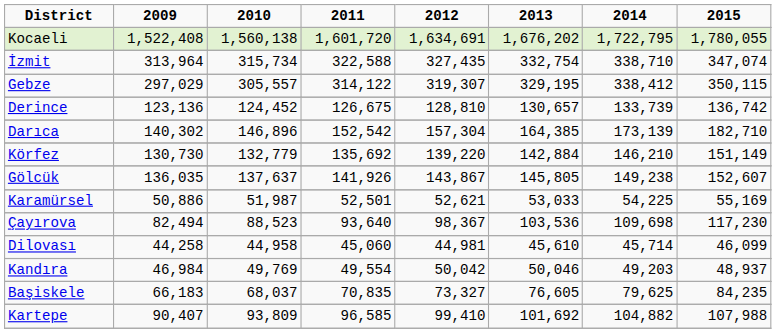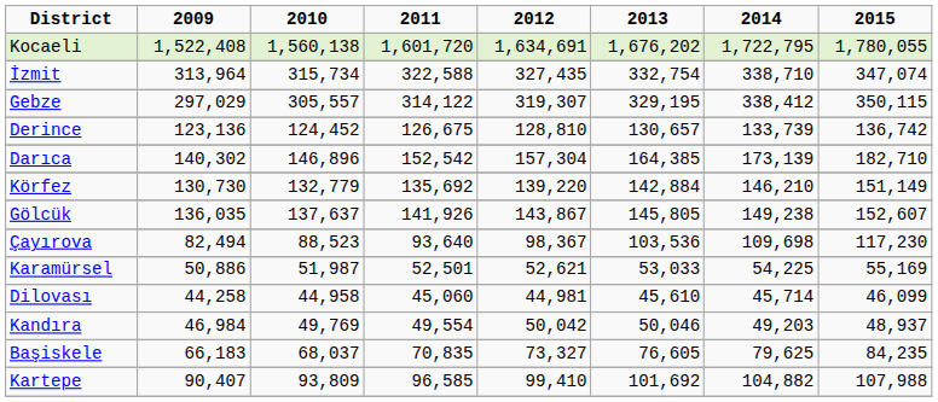 <table class="sortable wikitable">
 <tr ---->
 <td align="center" style="width:70pt;"><strong>District</strong></td>
 <td align="center" style="width:60pt;"><strong>2009</strong></td>
 <td align="center" style="width:60pt;"><strong>2010</strong></td>
 <td align="center" style="width:60pt;"><strong>2011</strong></td>
 <td align="center" style="width:60pt;"><strong>2012</strong></td>
 <td align="center" style="width:60pt;"><strong>2013</strong></td>
 <td align="center" style="width:60pt;"><strong>2014</strong></td>
 <td align="center" style="width:60pt;"><strong>2015</strong></td>
 </tr>
 <tr ---->
 </tr>
 <tr bgcolor=#E2F2D2 align=right>
 <td align=left>Kocaeli</td>
 <td>1,522,408</td>
 <td>1,560,138</td>
 <td>1,601,720</td>
 <td>1,634,691</td>
 <td>1,676,202</td>
 <td>1,722,795</td>
 <td>1,780,055</td>
 </tr>
 <tr ---->
 </tr>
 <tr align=right>
 <td align=left><a href='#'>İzmit</a></td>
 <td>313,964</td>
 <td>315,734</td>
 <td>322,588</td>
 <td>327,435</td>
 <td>332,754</td>
 <td>338,710</td>
 <td>347,074</td>
 </tr>
 <tr ---->
 </tr>
 <tr align=right>
 <td align=left><a href='#'>Gebze</a></td>
 <td>297,029</td>
 <td>305,557</td>
 <td>314,122</td>
 <td>319,307</td>
 <td>329,195</td>
 <td>338,412</td>
 <td>350,115</td>
 </tr>
 <tr ---->
 </tr>
 <tr align=right>
 <td align=left><a href='#'>Derince</a></td>
 <td>123,136</td>
 <td>124,452</td>
 <td>126,675</td>
 <td>128,810</td>
 <td>130,657</td>
 <td>133,739</td>
 <td>136,742</td>
 </tr>
 <tr ---->
 </tr>
 <tr align=right>
 <td align=left><a href='#'>Darıca</a></td>
 <td>140,302</td>
 <td>146,896</td>
 <td>152,542</td>
 <td>157,304</td>
 <td>164,385</td>
 <td>173,139</td>
 <td>182,710</td>
 </tr>
 <tr ---->
 </tr>
 <tr align=right>
 <td align=left><a href='#'>Körfez</a></td>
 <td>130,730</td>
 <td>132,779</td>
 <td>135,692</td>
 <td>139,220</td>
 <td>142,884</td>
 <td>146,210</td>
 <td>151,149</td>
 </tr>
 <tr ---->
 </tr>
 <tr align=right>
 <td align=left><a href='#'>Gölcük</a></td>
 <td>136,035</td>
 <td>137,637</td>
 <td>141,926</td>
 <td>143,867</td>
 <td>145,805</td>
 <td>149,238</td>
 <td>152,607</td>
 </tr>
 <tr ---->
 </tr>
 <tr align=right>
+<td align=left><a href='#'>Çayırova</a></td>
+<td>82,494</td>
+<td>88,523</td>
+<td>93,640</td>
+<td>98,367</td>
+<td>103,536</td>
+<td>109,698</td>
+<td>117,230</td>
+</tr>
+<tr ---->
+</tr>
+<tr align=right>
 <td align=left><a href='#'>Karamürsel</a></td>
 <td>50,886</td>
 <td>51,987</td>
 <td>52,501</td>
 <td>52,621</td>
 <td>53,033</td>
 <td>54,225</td>
 <td>55,169</td>
-</tr>
-<tr ---->
-</tr>
-<tr align=right>
-<td align=left><a href='#'>Çayırova</a></td>
-<td>82,494</td>
-<td>88,523</td>
-<td>93,640</td>
-<td>98,367</td>
-<td>103,536</td>
-<td>109,698</td>
-<td>117,230</td>
 </tr>
 <tr ---->
 </tr>
 <tr align=right>
 <td align=left><a href='#'>Dilovası</a></td>
 <td>44,258</td>
 <td>44,958</td>
 <td>45,060</td>
 <td>44,981</td>
 <td>45,610</td>
 <td>45,714</td>
 <td>46,099</td>
 </tr>
 <tr ---->
 </tr>
 <tr align=right>
 <td align=left><a href='#'>Kandıra</a></td>
 <td>46,984</td>
 <td>49,769</td>
 <td>49,554</td>
 <td>50,042</td>
 <td>50,046</td>
 <td>49,203</td>
 <td>48,937</td>
 </tr>
 <tr ---->
 </tr>
 <tr align=right>
 <td align=left><a href='#'>Başiskele</a></td>
 <td>66,183</td>
 <td>68,037</td>
 <td>70,835</td>
 <td>73,327</td>
 <td>76,605</td>
 <td>79,625</td>
 <td>84,235</td>
 </tr>
 <tr ---->
 </tr>
 <tr align=right>
 <td align=left><a href='#'>Kartepe</a></td>
 <td>90,407</td>
 <td>93,809</td>
 <td>96,585</td>
 <td>99,410</td>
 <td>101,692</td>
 <td>104,882</td>
 <td>107,988</td>
 </tr>
 <tr ---->
 </tr>
 </table>
